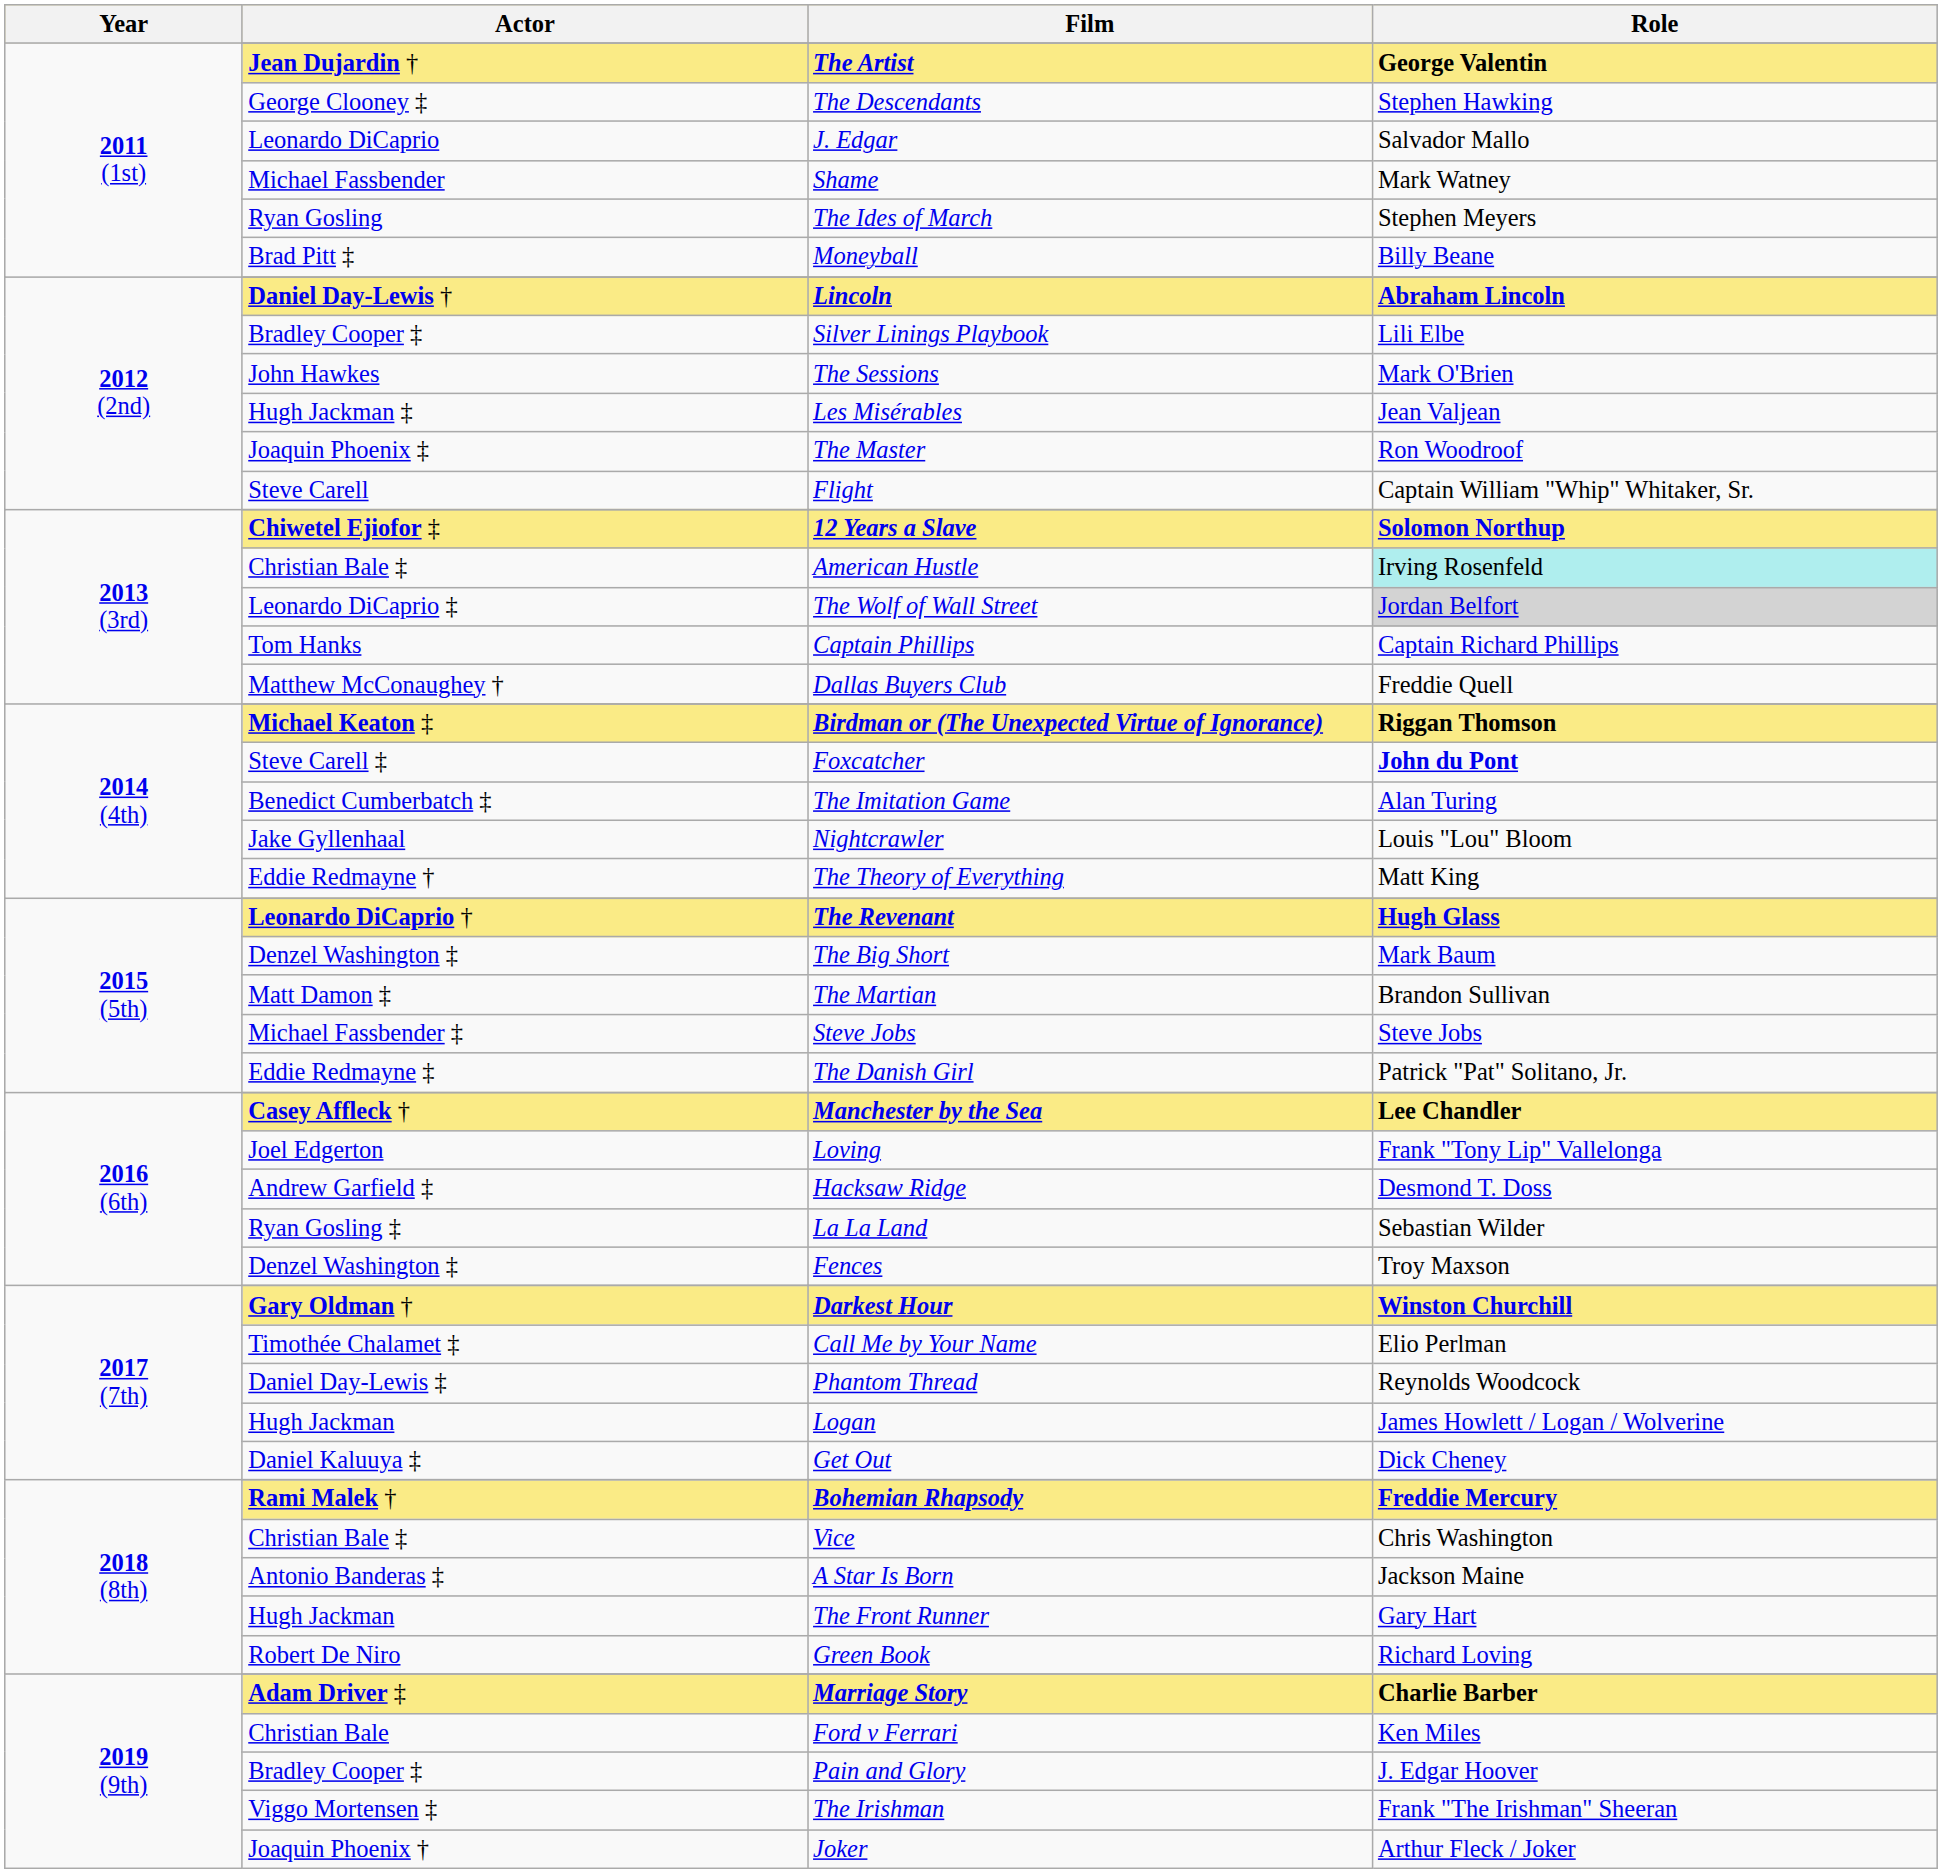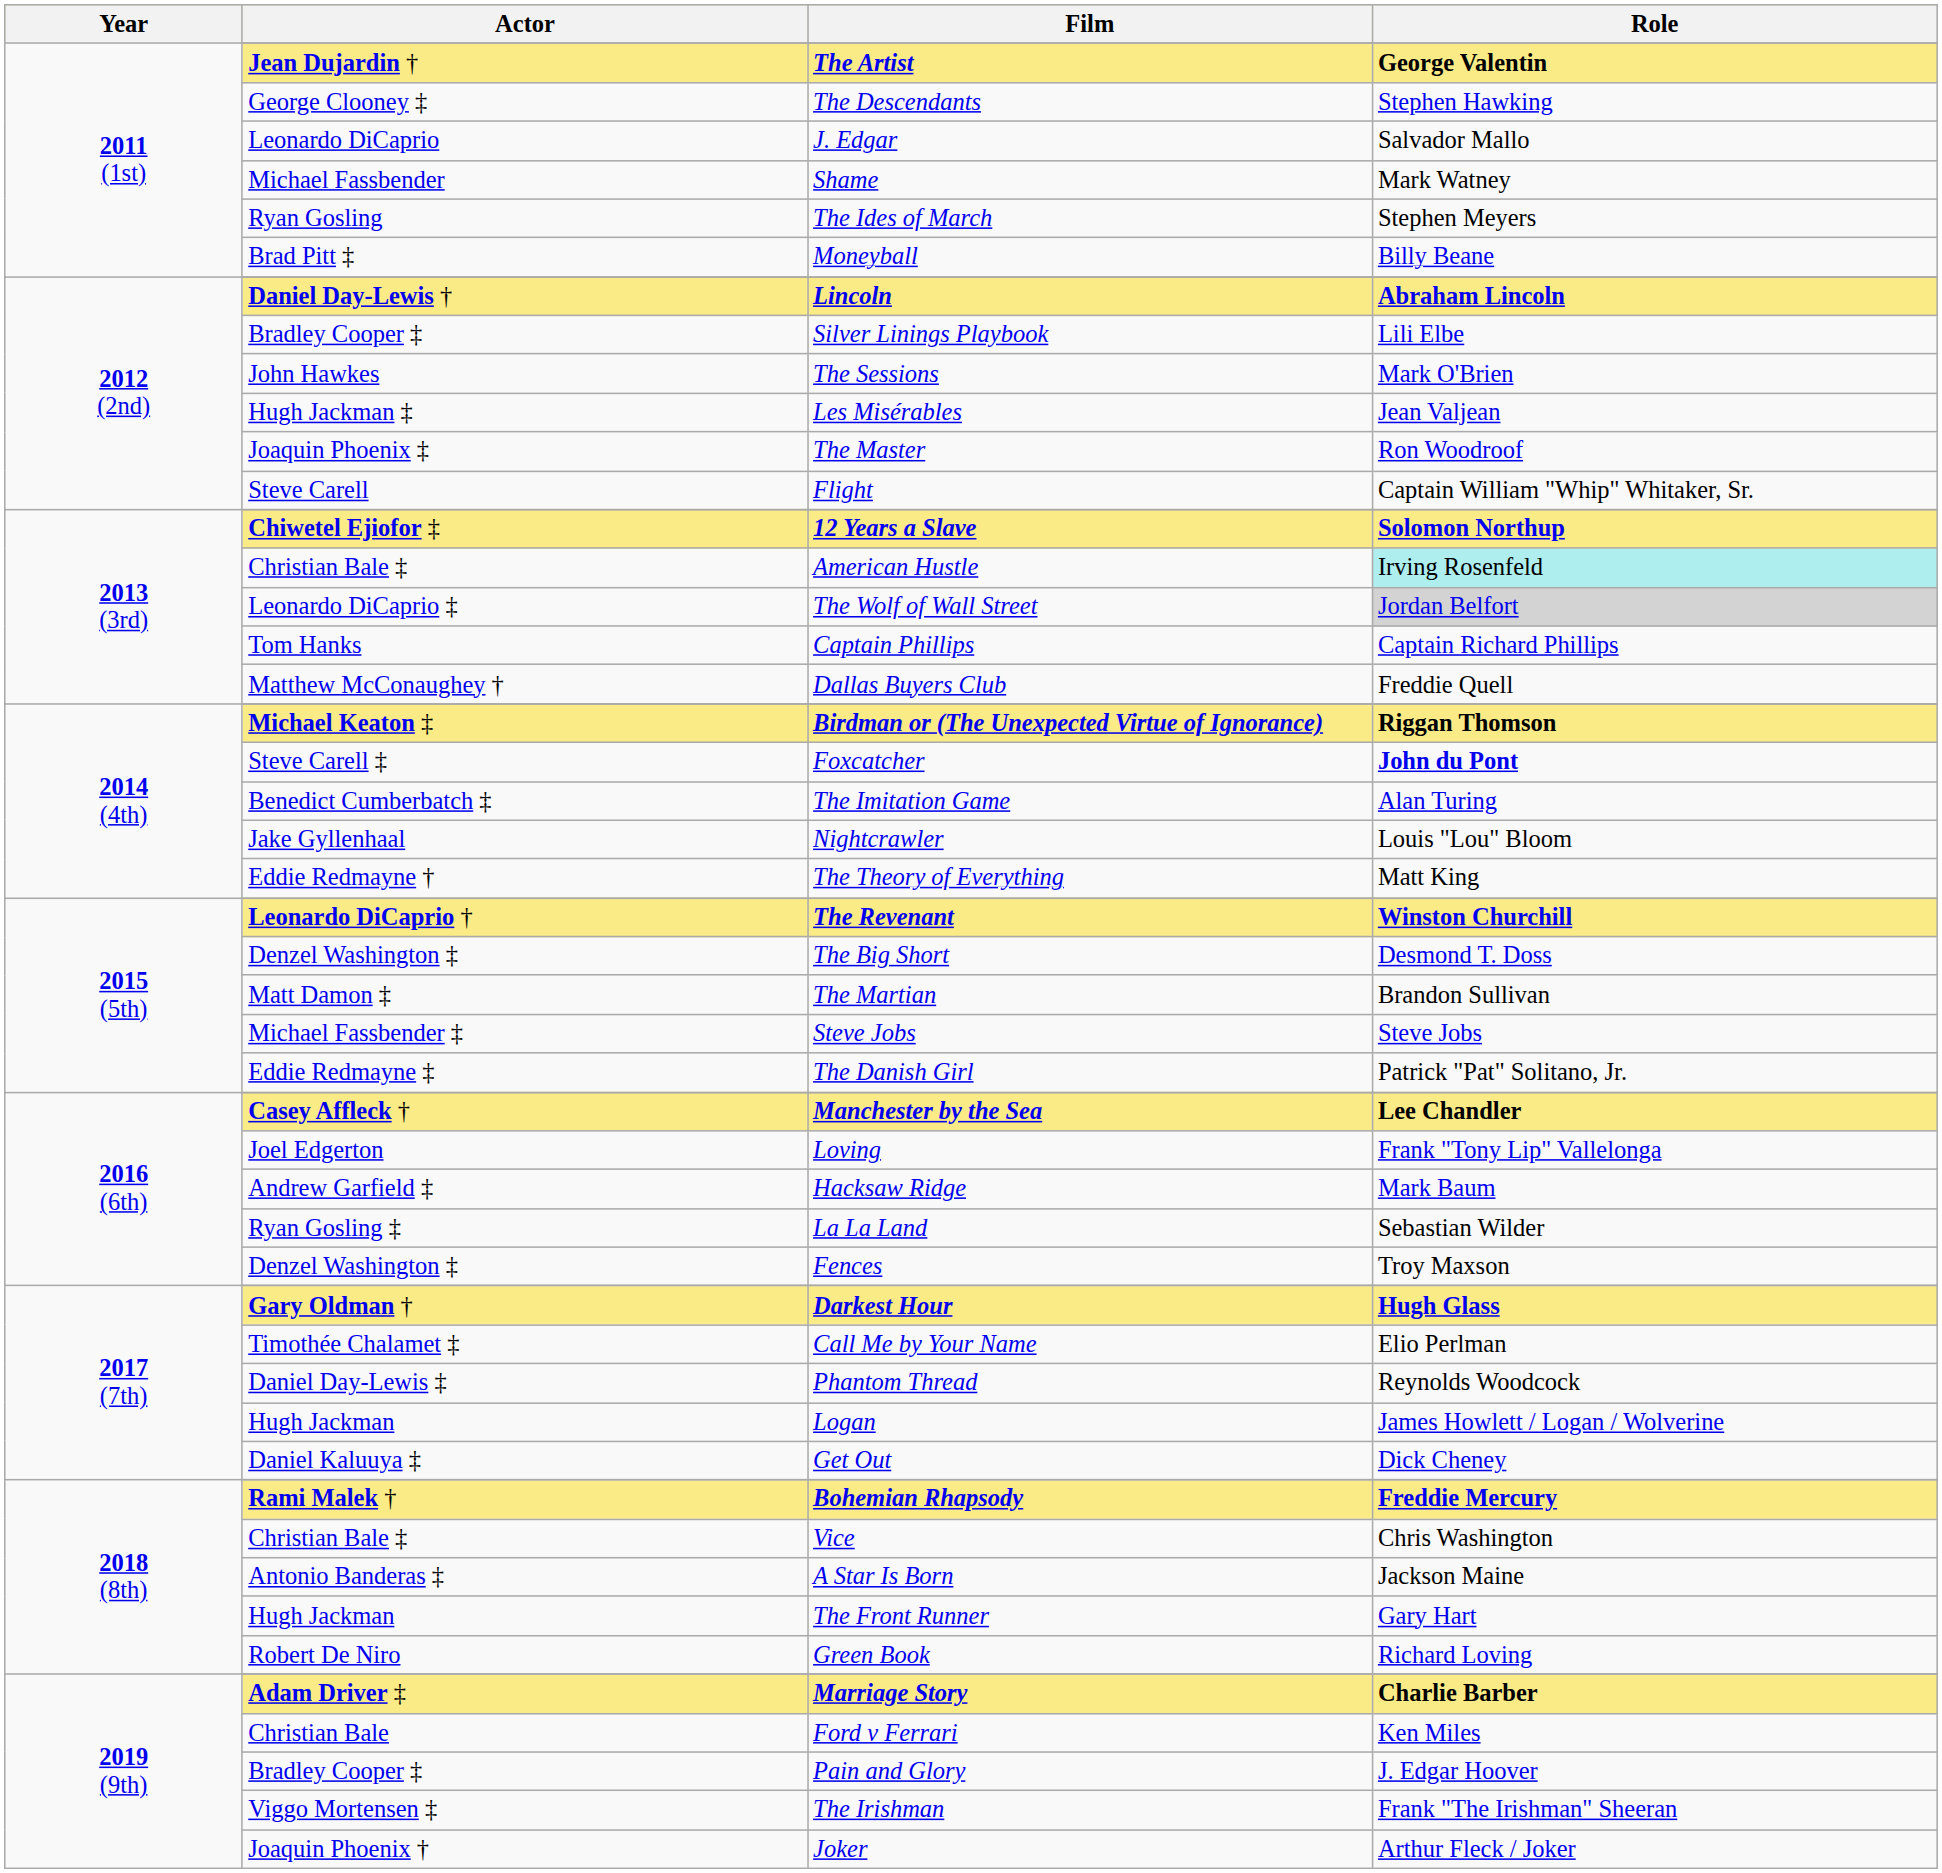 <table class="wikitable" style="width:100%">
 <tr bgcolor="#FAEB86">
 <th width="8%">Year</th>
 <th width="19%">Actor</th>
 <th width="19%">Film</th>
 <th width="19%">Role</th>
 </tr>
 <tr>
 <td rowspan=7 style="text-align:center"><strong><a href='#'>2011</a></strong><br><a href='#'>(1st)</a></td>
 </tr>
 <tr style="background:#FAEB86;">
 <td><strong><a href='#'>Jean Dujardin</a></strong> †</td>
 <td><strong><em><a href='#'>The Artist</a></em></strong></td>
 <td><strong>George Valentin</strong></td>
 </tr>
 <tr>
 <td><a href='#'>George Clooney</a> ‡</td>
 <td><em><a href='#'>The Descendants</a></em></td>
 <td><a href='#'>Stephen Hawking</a></td>
 </tr>
 <tr>
 <td><a href='#'>Leonardo DiCaprio</a></td>
 <td><em><a href='#'>J. Edgar</a></em></td>
 <td>Salvador Mallo</td>
 </tr>
 <tr>
 <td><a href='#'>Michael Fassbender</a></td>
 <td><em><a href='#'>Shame</a></em></td>
 <td>Mark Watney</td>
 </tr>
 <tr>
 <td><a href='#'>Ryan Gosling</a></td>
 <td><em><a href='#'>The Ides of March</a></em></td>
 <td>Stephen Meyers</td>
 </tr>
 <tr>
 <td><a href='#'>Brad Pitt</a> ‡</td>
 <td><em><a href='#'>Moneyball</a></em></td>
 <td><a href='#'>Billy Beane</a></td>
 </tr>
 <tr>
 <td rowspan=7 style="text-align:center"><strong><a href='#'>2012</a></strong><br><a href='#'>(2nd)</a></td>
 </tr>
 <tr style="background:#FAEB86;">
 <td><strong><a href='#'>Daniel Day-Lewis</a></strong> †</td>
 <td><strong><em><a href='#'>Lincoln</a></em></strong></td>
 <td><strong><a href='#'>Abraham Lincoln</a></strong></td>
 </tr>
 <tr>
 <td><a href='#'>Bradley Cooper</a> ‡</td>
 <td><em><a href='#'>Silver Linings Playbook</a></em></td>
 <td><a href='#'>Lili Elbe</a></td>
 </tr>
 <tr>
 <td><a href='#'>John Hawkes</a></td>
 <td><em><a href='#'>The Sessions</a></em></td>
 <td><a href='#'>Mark O'Brien</a></td>
 </tr>
 <tr>
 <td><a href='#'>Hugh Jackman</a> ‡</td>
 <td><em><a href='#'>Les Misérables</a></em></td>
 <td><a href='#'>Jean Valjean</a></td>
 </tr>
 <tr>
 <td><a href='#'>Joaquin Phoenix</a> ‡</td>
 <td><em><a href='#'>The Master</a></em></td>
 <td><a href='#'>Ron Woodroof</a></td>
 </tr>
 <tr>
 <td><a href='#'>Steve Carell</a></td>
 <td><em><a href='#'>Flight</a></em></td>
 <td>Captain William "Whip" Whitaker, Sr.</td>
 </tr>
 <tr>
 <td rowspan=6 style="text-align:center"><strong><a href='#'>2013</a></strong><br><a href='#'>(3rd)</a></td>
 </tr>
 <tr style="background:#FAEB86;">
 <td><strong><a href='#'>Chiwetel Ejiofor</a></strong> ‡</td>
 <td><strong><em><a href='#'>12 Years a Slave</a></em></strong></td>
 <td><strong><a href='#'>Solomon Northup</a></strong></td>
 </tr>
 <tr>
 <td><a href='#'>Christian Bale</a> ‡</td>
 <td><em><a href='#'>American Hustle</a></em></td>
 <td style="background: paleturquoise;">Irving Rosenfeld</td>
 </tr>
 <tr>
 <td><a href='#'>Leonardo DiCaprio</a> ‡</td>
 <td><em><a href='#'>The Wolf of Wall Street</a></em></td>
 <td style="background: lightgrey;"><a href='#'>Jordan Belfort</a></td>
 </tr>
 <tr>
 <td><a href='#'>Tom Hanks</a></td>
 <td><em><a href='#'>Captain Phillips</a></em></td>
 <td><a href='#'>Captain Richard Phillips</a></td>
 </tr>
 <tr>
 <td><a href='#'>Matthew McConaughey</a> †</td>
 <td><em><a href='#'>Dallas Buyers Club</a></em></td>
 <td>Freddie Quell</td>
 </tr>
 <tr>
 <td rowspan=6 style="text-align:center"><strong><a href='#'>2014</a></strong><br><a href='#'>(4th)</a></td>
 </tr>
 <tr style="background:#FAEB86;">
 <td><strong><a href='#'>Michael Keaton</a></strong> ‡</td>
 <td><strong><em><a href='#'>Birdman or (The Unexpected Virtue of Ignorance)</a></em></strong></td>
 <td><strong>Riggan Thomson</strong></td>
 </tr>
 <tr>
 <td><a href='#'>Steve Carell</a> ‡</td>
 <td><em><a href='#'>Foxcatcher</a></em></td>
 <td><strong><a href='#'>John du Pont</a></strong></td>
 </tr>
 <tr>
 <td><a href='#'>Benedict Cumberbatch</a> ‡</td>
 <td><em><a href='#'>The Imitation Game</a></em></td>
 <td><a href='#'>Alan Turing</a></td>
 </tr>
 <tr>
 <td><a href='#'>Jake Gyllenhaal</a></td>
 <td><em><a href='#'>Nightcrawler</a></em></td>
 <td>Louis "Lou" Bloom</td>
 </tr>
 <tr>
 <td><a href='#'>Eddie Redmayne</a> †</td>
 <td><em><a href='#'>The Theory of Everything</a></em></td>
 <td>Matt King</td>
 </tr>
 <tr>
 <td rowspan=6 style="text-align:center"><strong><a href='#'>2015</a></strong><br><a href='#'>(5th)</a></td>
 </tr>
 <tr style="background:#FAEB86;">
 <td><strong><a href='#'>Leonardo DiCaprio</a></strong> †</td>
 <td><strong><em><a href='#'>The Revenant</a></em></strong></td>
-<td><strong><a href='#'>Hugh Glass</a></strong></td>
+<td><strong><a href='#'>Winston Churchill</a></strong></td>
 </tr>
 <tr>
 <td><a href='#'>Denzel Washington</a> ‡</td>
 <td><em><a href='#'>The Big Short</a></em></td>
-<td><a href='#'>Mark Baum</a></td>
+<td><a href='#'>Desmond T. Doss</a></td>
 </tr>
 <tr>
 <td><a href='#'>Matt Damon</a> ‡</td>
 <td><em><a href='#'>The Martian</a></em></td>
 <td>Brandon Sullivan</td>
 </tr>
 <tr>
 <td><a href='#'>Michael Fassbender</a> ‡</td>
 <td><em><a href='#'>Steve Jobs</a></em></td>
 <td><a href='#'>Steve Jobs</a></td>
 </tr>
 <tr>
 <td><a href='#'>Eddie Redmayne</a> ‡</td>
 <td><em><a href='#'>The Danish Girl</a></em></td>
 <td>Patrick "Pat" Solitano, Jr.</td>
 </tr>
 <tr>
 <td rowspan=6 style="text-align:center"><strong><a href='#'>2016</a></strong><br><a href='#'>(6th)</a></td>
 </tr>
 <tr style="background:#FAEB86;">
 <td><strong><a href='#'>Casey Affleck</a></strong> †</td>
 <td><strong><em><a href='#'>Manchester by the Sea</a></em></strong></td>
 <td><strong>Lee Chandler</strong></td>
 </tr>
 <tr>
 <td><a href='#'>Joel Edgerton</a></td>
 <td><em><a href='#'>Loving</a></em></td>
 <td><a href='#'>Frank "Tony Lip" Vallelonga</a></td>
 </tr>
 <tr>
 <td><a href='#'>Andrew Garfield</a> ‡</td>
 <td><em><a href='#'>Hacksaw Ridge</a></em></td>
-<td><a href='#'>Desmond T. Doss</a></td>
+<td><a href='#'>Mark Baum</a></td>
 </tr>
 <tr>
 <td><a href='#'>Ryan Gosling</a> ‡</td>
 <td><em><a href='#'>La La Land</a></em></td>
 <td>Sebastian Wilder</td>
 </tr>
 <tr>
 <td><a href='#'>Denzel Washington</a> ‡</td>
 <td><em><a href='#'>Fences</a></em></td>
 <td>Troy Maxson</td>
 </tr>
 <tr>
 <td rowspan=6 style="text-align:center"><strong><a href='#'>2017</a></strong><br><a href='#'>(7th)</a></td>
 </tr>
 <tr style="background:#FAEB86;">
 <td><strong><a href='#'>Gary Oldman</a></strong> †</td>
 <td><strong><em><a href='#'>Darkest Hour</a></em></strong></td>
-<td><strong><a href='#'>Winston Churchill</a></strong></td>
+<td><strong><a href='#'>Hugh Glass</a></strong></td>
 </tr>
 <tr>
 <td><a href='#'>Timothée Chalamet</a> ‡</td>
 <td><em><a href='#'>Call Me by Your Name</a></em></td>
 <td>Elio Perlman</td>
 </tr>
 <tr>
 <td><a href='#'>Daniel Day-Lewis</a> ‡</td>
 <td><em><a href='#'>Phantom Thread</a></em></td>
 <td>Reynolds Woodcock</td>
 </tr>
 <tr>
 <td><a href='#'>Hugh Jackman</a></td>
 <td><em><a href='#'>Logan</a></em></td>
 <td><a href='#'>James Howlett / Logan / Wolverine</a></td>
 </tr>
 <tr>
 <td><a href='#'>Daniel Kaluuya</a> ‡</td>
 <td><em><a href='#'>Get Out</a></em></td>
 <td><a href='#'>Dick Cheney</a></td>
 </tr>
 <tr>
 <td rowspan=6 style="text-align:center"><strong><a href='#'>2018</a></strong><br><a href='#'>(8th)</a></td>
 </tr>
 <tr style="background:#FAEB86;">
 <td><strong><a href='#'>Rami Malek</a></strong> †</td>
 <td><strong><em><a href='#'>Bohemian Rhapsody</a></em></strong></td>
 <td><strong><a href='#'>Freddie Mercury</a></strong></td>
 </tr>
 <tr>
 <td><a href='#'>Christian Bale</a> ‡</td>
 <td><em><a href='#'>Vice</a></em></td>
 <td>Chris Washington</td>
 </tr>
 <tr>
 <td><a href='#'>Antonio Banderas</a> ‡</td>
 <td><em><a href='#'>A Star Is Born</a></em></td>
 <td>Jackson Maine</td>
 </tr>
 <tr>
 <td><a href='#'>Hugh Jackman</a></td>
 <td><em><a href='#'>The Front Runner</a></em></td>
 <td><a href='#'>Gary Hart</a></td>
 </tr>
 <tr>
 <td><a href='#'>Robert De Niro</a></td>
 <td><em><a href='#'>Green Book</a></em></td>
 <td><a href='#'>Richard Loving</a></td>
 </tr>
 <tr>
 <td rowspan=6 style="text-align:center"><strong><a href='#'>2019</a></strong><br><a href='#'>(9th)</a></td>
 </tr>
 <tr style="background:#FAEB86;">
 <td><strong><a href='#'>Adam Driver</a></strong> ‡</td>
 <td><strong><em><a href='#'>Marriage Story</a></em></strong></td>
 <td><strong>Charlie Barber</strong></td>
 </tr>
 <tr>
 <td><a href='#'>Christian Bale</a></td>
 <td><em><a href='#'>Ford v Ferrari</a></em></td>
 <td><a href='#'>Ken Miles</a></td>
 </tr>
 <tr>
 <td><a href='#'>Bradley Cooper</a> ‡</td>
 <td><em><a href='#'>Pain and Glory</a></em></td>
 <td><a href='#'>J. Edgar Hoover</a></td>
 </tr>
 <tr>
 <td><a href='#'>Viggo Mortensen</a> ‡</td>
 <td><em><a href='#'>The Irishman</a></em></td>
 <td><a href='#'>Frank "The Irishman" Sheeran</a></td>
 </tr>
 <tr>
 <td><a href='#'>Joaquin Phoenix</a> †</td>
 <td><em><a href='#'>Joker</a></em></td>
 <td><a href='#'>Arthur Fleck / Joker</a></td>
 </tr>
 </table>
